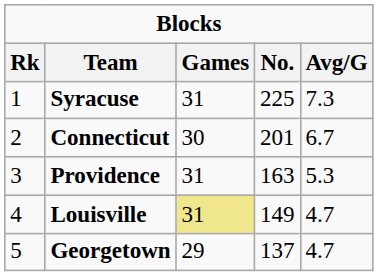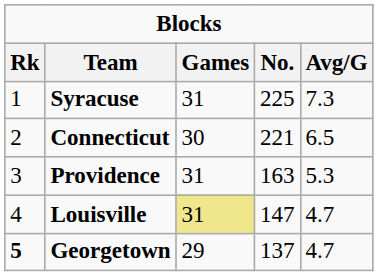 <table class="wikitable" style="white-space:nowrap; font-size:90%;">
 <tr>
 <td colspan=5 style="text-align:center;"><strong>Blocks</strong></td>
 </tr>
 <tr>
 <th>Rk</th>
 <th>Team</th>
 <th>Games</th>
 <th>No.</th>
 <th>Avg/G</th>
 </tr>
 <tr>
 <td>1</td>
 <td><strong>Syracuse</strong></td>
 <td>31</td>
 <td>225</td>
 <td>7.3</td>
 </tr>
 <tr>
 <td>2</td>
 <td><strong>Connecticut</strong></td>
 <td>30</td>
-<td>201</td>
-<td>6.7</td>
+<td>221</td>
+<td>6.5</td>
 </tr>
 <tr>
 <td>3</td>
 <td><strong>Providence</strong></td>
 <td>31</td>
 <td>163</td>
 <td>5.3</td>
 </tr>
 <tr>
 <td>4</td>
 <td><strong>Louisville</strong></td>
 <td style="background: khaki;">31</td>
-<td>149</td>
+<td>147</td>
 <td>4.7</td>
 </tr>
 <tr>
-<td>5</td>
+<td><strong>5</strong></td>
 <td><strong>Georgetown</strong></td>
 <td>29</td>
 <td>137</td>
 <td>4.7</td>
 </tr>
 </table>
